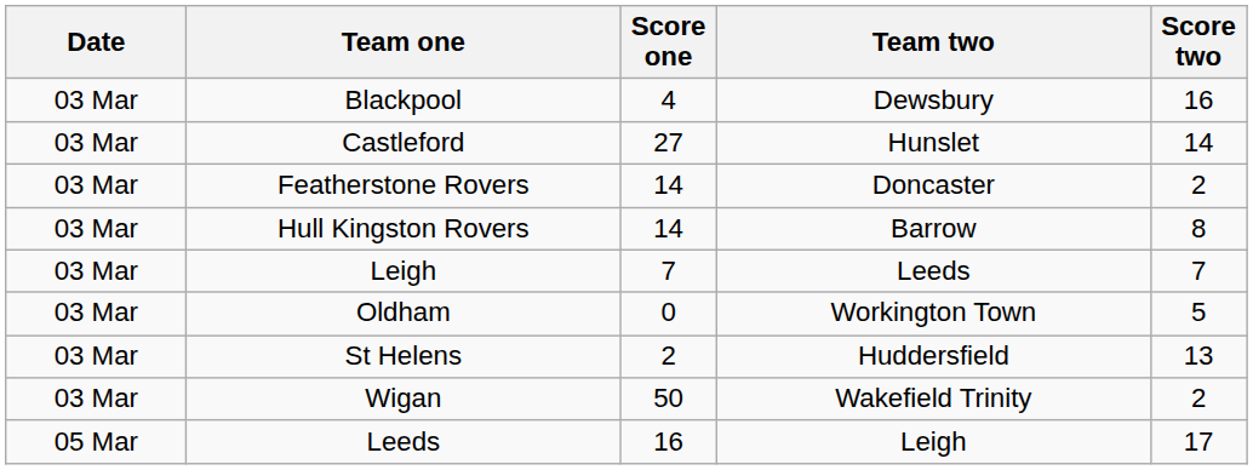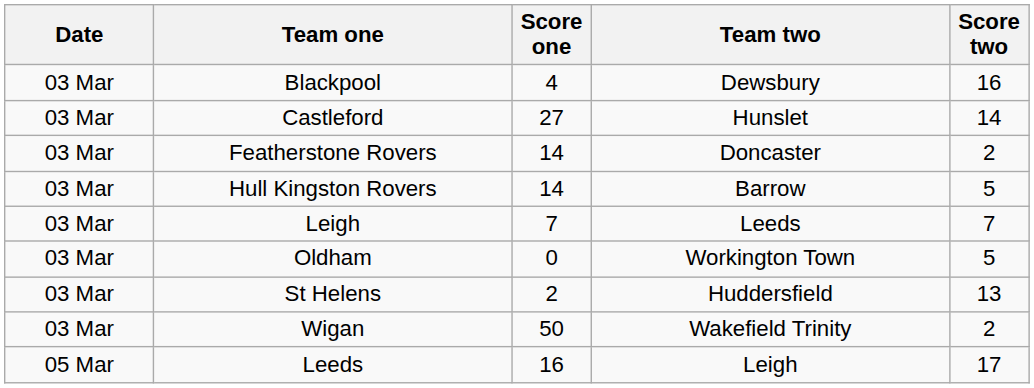 <table class="wikitable" style="text-align: center">
 <tr>
 <th width=100>Date</th>
 <th width=250>Team one</th>
 <th width=50>Score one</th>
 <th width=250>Team two</th>
 <th width=50>Score two</th>
 </tr>
 <tr>
 <td>03 Mar</td>
 <td>Blackpool</td>
 <td>4</td>
 <td>Dewsbury</td>
 <td>16</td>
 </tr>
 <tr>
 <td>03 Mar</td>
 <td>Castleford</td>
 <td>27</td>
 <td>Hunslet</td>
 <td>14</td>
 </tr>
 <tr>
 <td>03 Mar</td>
 <td>Featherstone Rovers</td>
 <td>14</td>
 <td>Doncaster</td>
 <td>2</td>
 </tr>
 <tr>
 <td>03 Mar</td>
 <td>Hull Kingston Rovers</td>
 <td>14</td>
 <td>Barrow</td>
-<td>8</td>
+<td>5</td>
 </tr>
 <tr>
 <td>03 Mar</td>
 <td>Leigh</td>
 <td>7</td>
 <td>Leeds</td>
 <td>7</td>
 </tr>
 <tr>
 <td>03 Mar</td>
 <td>Oldham</td>
 <td>0</td>
 <td>Workington Town</td>
 <td>5</td>
 </tr>
 <tr>
 <td>03 Mar</td>
 <td>St Helens</td>
 <td>2</td>
 <td>Huddersfield</td>
 <td>13</td>
 </tr>
 <tr>
 <td>03 Mar</td>
 <td>Wigan</td>
 <td>50</td>
 <td>Wakefield Trinity</td>
 <td>2</td>
 </tr>
 <tr>
 <td>05 Mar</td>
 <td>Leeds</td>
 <td>16</td>
 <td>Leigh</td>
 <td>17</td>
 </tr>
 </table>
